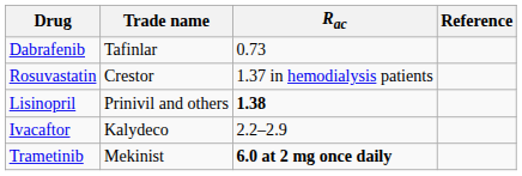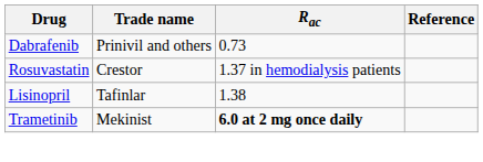 <table class="wikitable">
 <tr>
 <th>Drug</th>
 <th>Trade name</th>
 <th><em>R<sub>ac</sub></em></th>
 <th>Reference</th>
 </tr>
 <tr>
 <td><a href='#'>Dabrafenib</a></td>
-<td>Tafinlar</td>
+<td>Prinivil and others</td>
 <td>0.73</td>
 <td></td>
 </tr>
 <tr>
 <td><a href='#'>Rosuvastatin</a></td>
 <td>Crestor</td>
 <td>1.37 in <a href='#'>hemodialysis</a> patients</td>
 <td></td>
 </tr>
 <tr>
 <td><a href='#'>Lisinopril</a></td>
-<td>Prinivil and others</td>
-<td><strong>1.38</strong></td>
-<td></td>
-</tr>
-<tr>
-<td><a href='#'>Ivacaftor</a></td>
-<td>Kalydeco</td>
-<td>2.2–2.9</td>
+<td>Tafinlar</td>
+<td>1.38</td>
 <td></td>
 </tr>
 <tr>
 <td><a href='#'>Trametinib</a></td>
 <td>Mekinist</td>
 <td><strong>6.0 at 2 mg once daily</strong></td>
 <td></td>
 </tr>
 </table>
